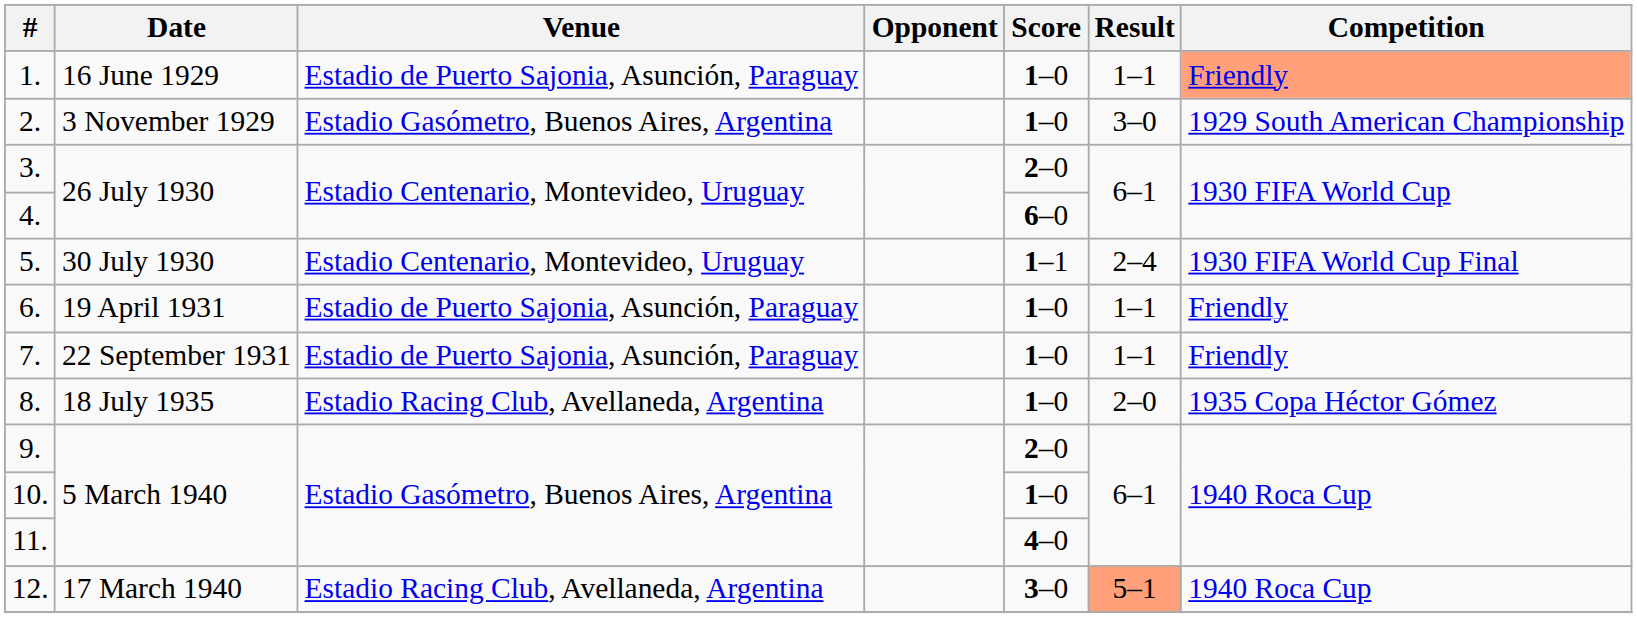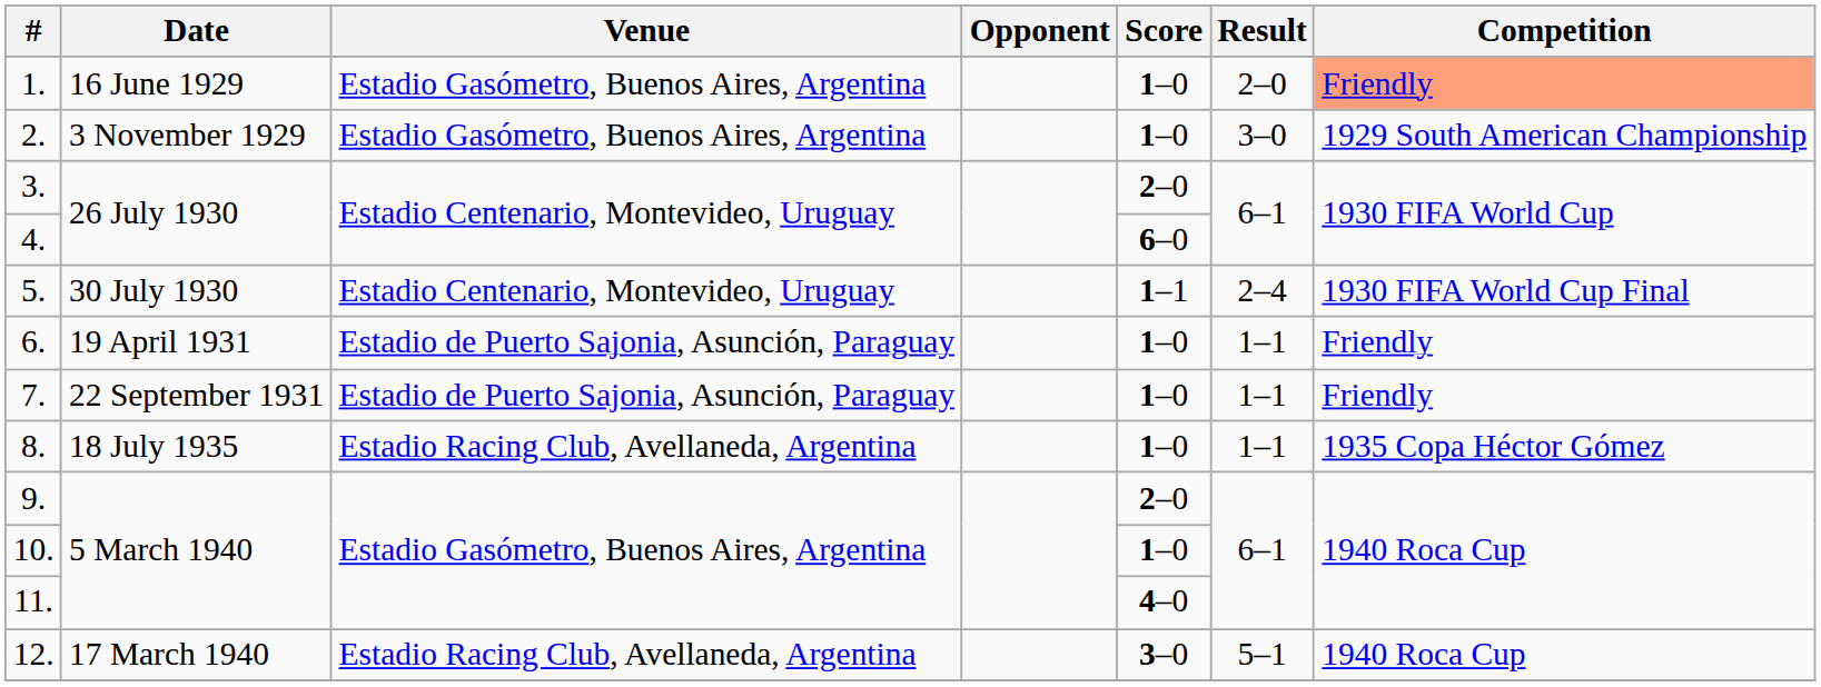 <table class="wikitable sortable" style="font-size:100%">
 <tr>
 <th>#</th>
 <th>Date</th>
 <th>Venue</th>
 <th>Opponent</th>
 <th>Score</th>
 <th>Result</th>
 <th>Competition</th>
 </tr>
 <tr>
 <td align=center>1.</td>
 <td>16 June 1929</td>
-<td><a href='#'>Estadio de Puerto Sajonia</a>, Asunción, <a href='#'>Paraguay</a></td>
+<td><a href='#'>Estadio Gasómetro</a>, Buenos Aires, <a href='#'>Argentina</a></td>
 <td></td>
 <td align=center><strong>1</strong>–0</td>
-<td align=center>1–1</td>
+<td align=center>2–0</td>
 <td style="background: lightsalmon;"><a href='#'>Friendly</a></td>
 </tr>
 <tr>
 <td align=center>2.</td>
 <td>3 November 1929</td>
 <td><a href='#'>Estadio Gasómetro</a>, Buenos Aires, <a href='#'>Argentina</a></td>
 <td></td>
 <td align=center><strong>1</strong>–0</td>
 <td align=center>3–0</td>
 <td><a href='#'>1929 South American Championship</a></td>
 </tr>
 <tr>
 <td align=center>3.</td>
 <td rowspan=2>26 July 1930</td>
 <td rowspan=2><a href='#'>Estadio Centenario</a>, Montevideo, <a href='#'>Uruguay</a></td>
 <td rowspan=2></td>
 <td align=center><strong>2</strong>–0</td>
 <td rowspan=2 align=center>6–1</td>
 <td rowspan=2><a href='#'>1930 FIFA World Cup</a></td>
 </tr>
 <tr>
 <td align=center>4.</td>
 <td align=center><strong>6</strong>–0</td>
 </tr>
 <tr>
 <td align=center>5.</td>
 <td>30 July 1930</td>
 <td><a href='#'>Estadio Centenario</a>, Montevideo, <a href='#'>Uruguay</a></td>
 <td></td>
 <td align=center><strong>1</strong>–1</td>
 <td align=center>2–4</td>
 <td><a href='#'>1930 FIFA World Cup Final</a></td>
 </tr>
 <tr>
 <td align=center>6.</td>
 <td>19 April 1931</td>
 <td><a href='#'>Estadio de Puerto Sajonia</a>, Asunción, <a href='#'>Paraguay</a></td>
 <td></td>
 <td align=center><strong>1</strong>–0</td>
 <td align=center>1–1</td>
 <td><a href='#'>Friendly</a></td>
 </tr>
 <tr>
 <td align=center>7.</td>
 <td>22 September 1931</td>
 <td><a href='#'>Estadio de Puerto Sajonia</a>, Asunción, <a href='#'>Paraguay</a></td>
 <td></td>
 <td align=center><strong>1</strong>–0</td>
 <td align=center>1–1</td>
 <td><a href='#'>Friendly</a></td>
 </tr>
 <tr>
 <td align=center>8.</td>
 <td>18 July 1935</td>
 <td><a href='#'>Estadio Racing Club</a>, Avellaneda, <a href='#'>Argentina</a></td>
 <td></td>
 <td align=center><strong>1</strong>–0</td>
-<td align=center>2–0</td>
+<td align=center>1–1</td>
 <td><a href='#'>1935 Copa Héctor Gómez</a></td>
 </tr>
 <tr>
 <td align=center>9.</td>
 <td rowspan=3>5 March 1940</td>
 <td rowspan=3><a href='#'>Estadio Gasómetro</a>, Buenos Aires, <a href='#'>Argentina</a></td>
 <td rowspan=3></td>
 <td align=center><strong>2</strong>–0</td>
 <td rowspan=3 align=center>6–1</td>
 <td rowspan=3><a href='#'>1940 Roca Cup</a></td>
 </tr>
 <tr>
 <td align=center>10.</td>
 <td align=center><strong>1</strong>–0</td>
 </tr>
 <tr>
 <td align=center>11.</td>
 <td align=center><strong>4</strong>–0</td>
 </tr>
 <tr>
 <td align=center>12.</td>
 <td>17 March 1940</td>
 <td><a href='#'>Estadio Racing Club</a>, Avellaneda, <a href='#'>Argentina</a></td>
 <td></td>
 <td align=center><strong>3</strong>–0</td>
-<td align=center style="background: lightsalmon;">5–1</td>
+<td align=center>5–1</td>
 <td><a href='#'>1940 Roca Cup</a></td>
 </tr>
 <tr>
 </tr>
 </table>
